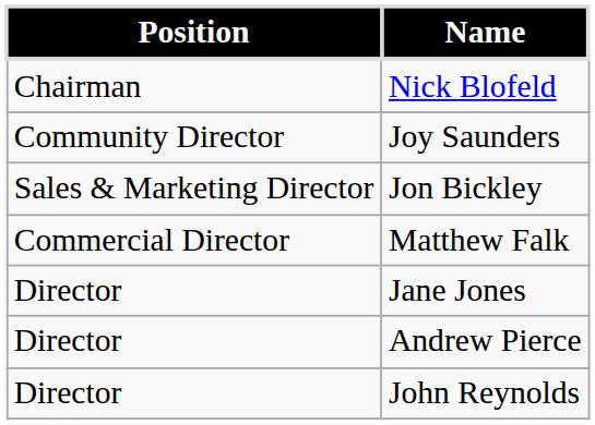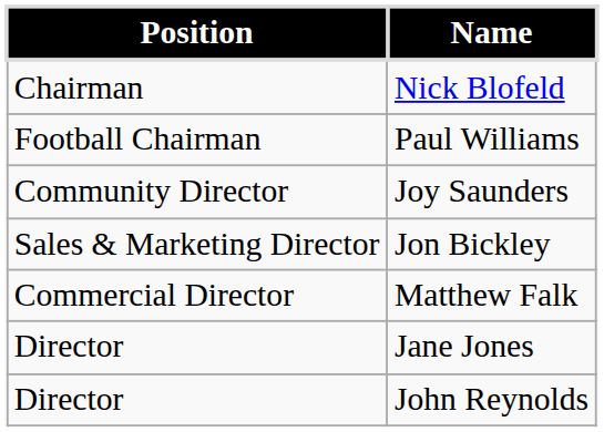 <table class="wikitable">
 <tr>
 <th style="background-color:#000000; color:white; border:2px solid #DCDCDC;" scope="col">Position</th>
 <th style="background-color:#000000; color:white; border:2px solid #DCDCDC;"scope="col">Name</th>
 </tr>
 <tr>
 <td>Chairman</td>
 <td> <a href='#'>Nick Blofeld</a></td>
+</tr>
+<tr>
+<td>Football Chairman</td>
+<td> Paul Williams</td>
 </tr>
 <tr>
 <td>Community Director</td>
 <td> Joy Saunders</td>
 </tr>
 <tr>
 <td>Sales & Marketing Director</td>
 <td> Jon Bickley</td>
 </tr>
 <tr>
 <td>Commercial Director</td>
 <td> Matthew Falk</td>
 </tr>
 <tr>
 <td>Director</td>
 <td> Jane Jones</td>
 </tr>
 <tr>
 <td>Director</td>
-<td> Andrew Pierce</td>
-</tr>
-<tr>
-<td>Director</td>
 <td> John Reynolds</td>
 </tr>
 </table>
